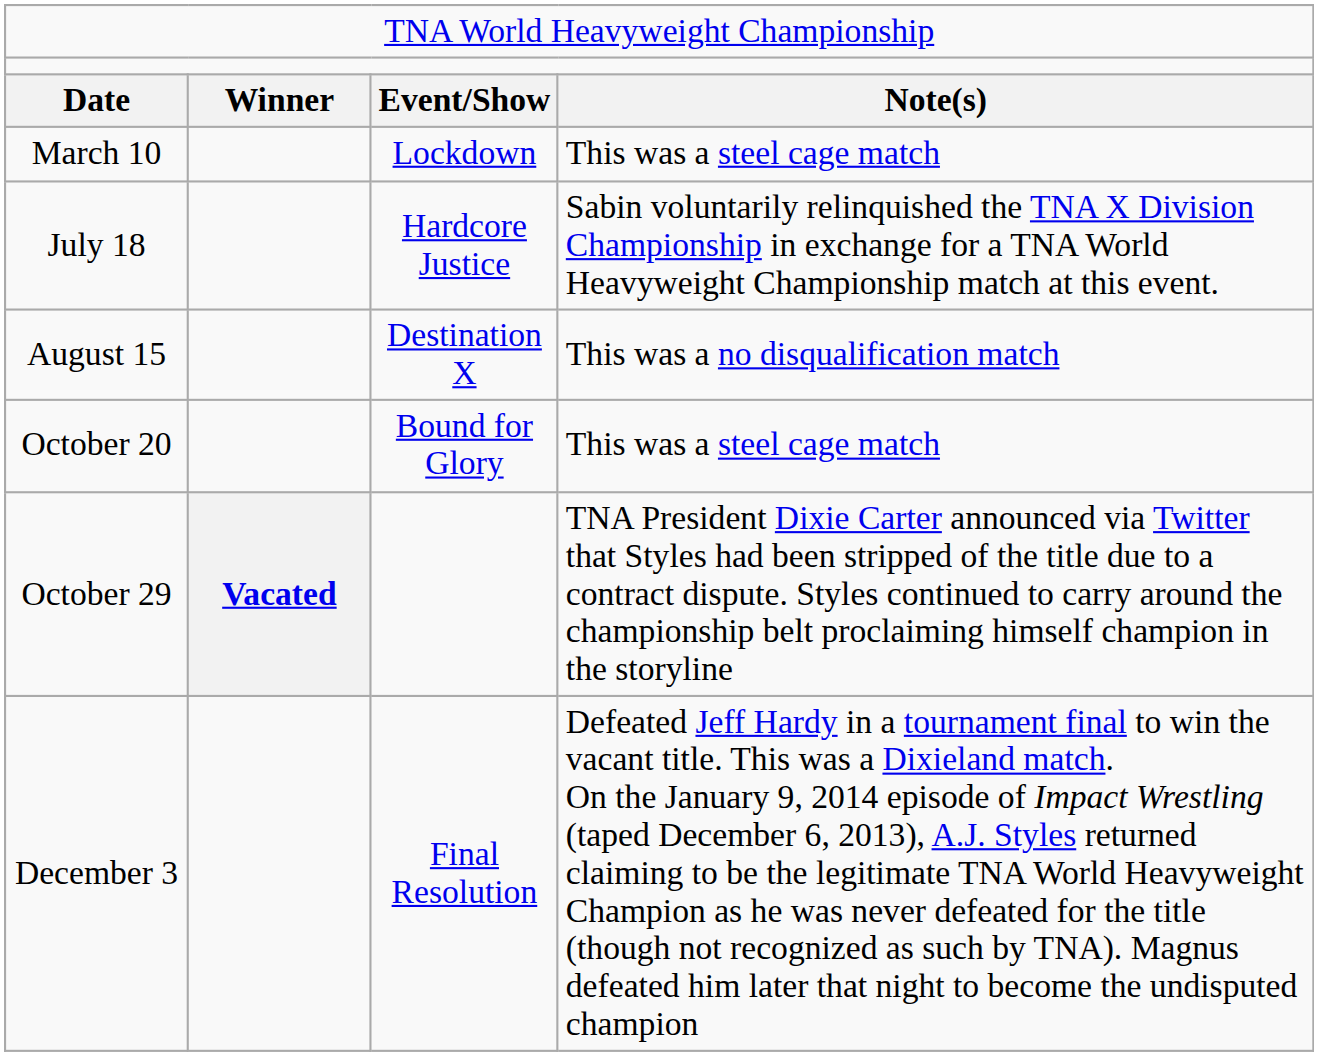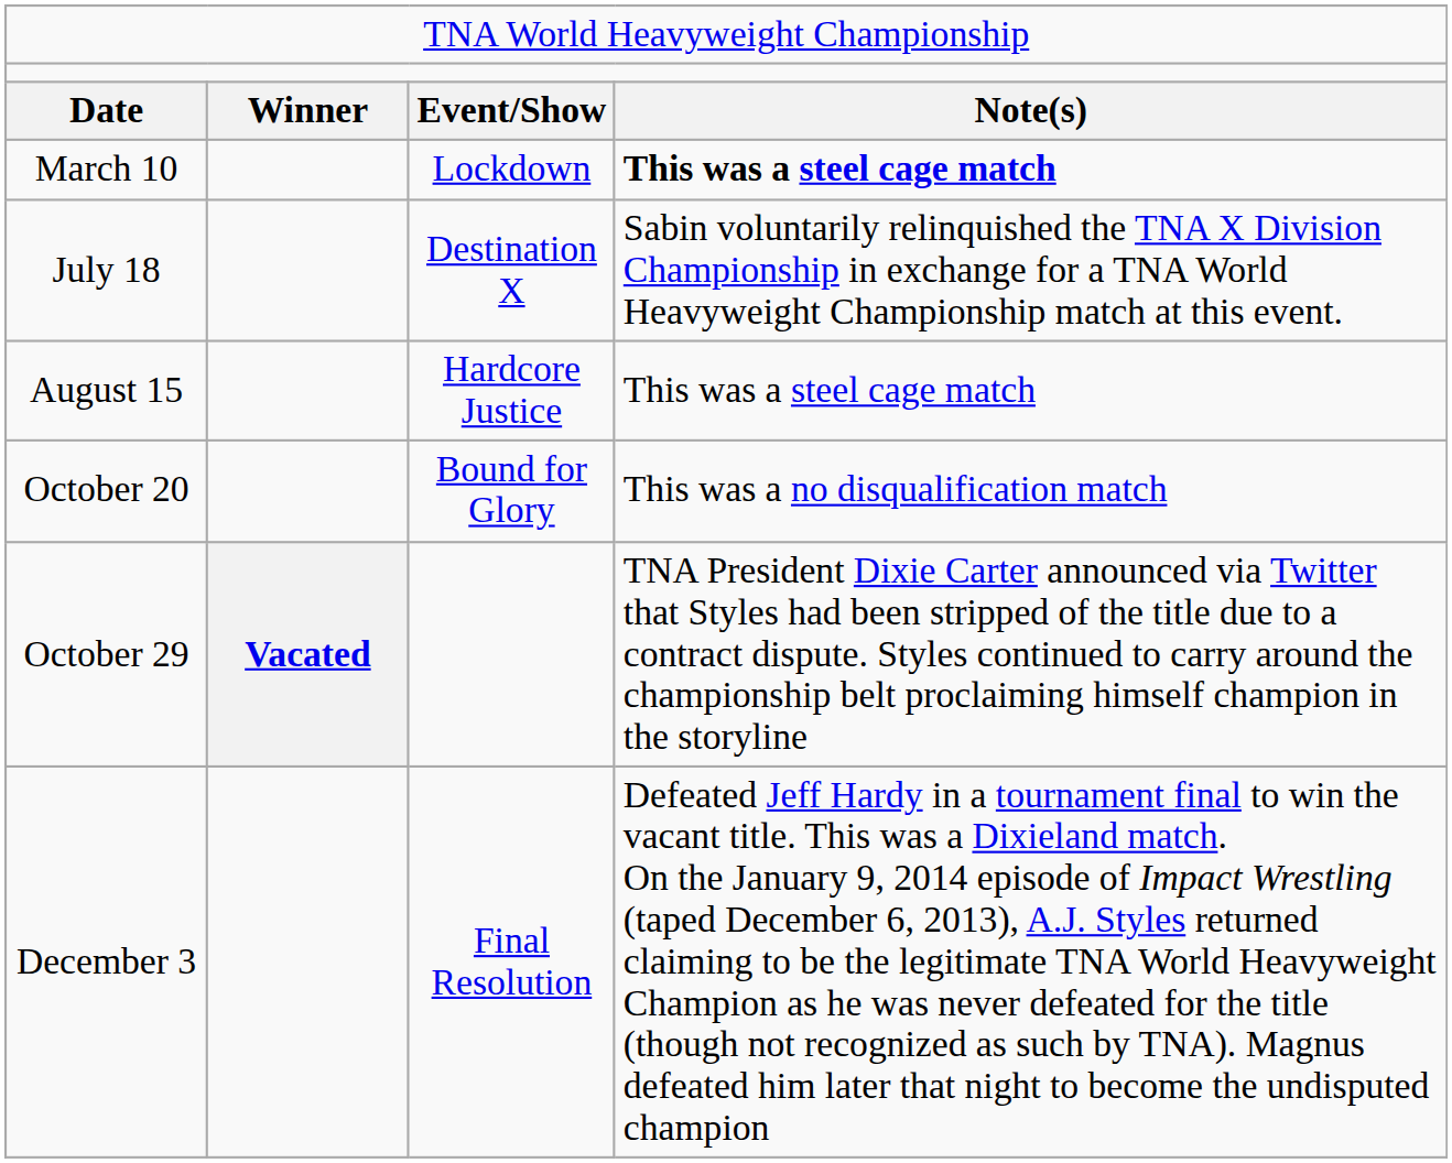 <table class="wikitable" style="text-align:center; width:100%;">
 <tr>
 <td colspan="5"><a href='#'>TNA World Heavyweight Championship</a></td>
 </tr>
 <tr>
 <td colspan="5"><strong></strong></td>
 </tr>
 <tr>
 <th width="14%">Date</th>
 <th width="14%">Winner</th>
 <th width="14%">Event/Show</th>
 <th width="58%">Note(s)</th>
 </tr>
 <tr>
 <td>March 10</td>
 <td></td>
 <td><a href='#'>Lockdown</a></td>
-<td align="left">This was a <a href='#'>steel cage match</a></td>
+<td align="left"><strong>This was a <a href='#'>steel cage match</a></strong></td>
 </tr>
 <tr>
 <td>July 18</td>
 <td></td>
-<td><a href='#'>Hardcore Justice</a></td>
+<td><a href='#'>Destination X</a></td>
 <td align="left">Sabin voluntarily relinquished the <a href='#'>TNA X Division Championship</a> in exchange for a TNA World Heavyweight Championship match at this event.</td>
 </tr>
 <tr>
 <td>August 15</td>
 <td></td>
-<td><a href='#'>Destination X</a></td>
-<td align="left">This was a <a href='#'>no disqualification match</a></td>
+<td><a href='#'>Hardcore Justice</a></td>
+<td align="left">This was a <a href='#'>steel cage match</a></td>
 </tr>
 <tr>
 <td>October 20</td>
 <td></td>
 <td><a href='#'>Bound for Glory</a></td>
-<td align="left">This was a <a href='#'>steel cage match</a></td>
+<td align="left">This was a <a href='#'>no disqualification match</a></td>
 </tr>
 <tr>
 <td>October 29</td>
 <th><a href='#'>Vacated</a></th>
 <td></td>
 <td align="left">TNA President <a href='#'>Dixie Carter</a> announced via <a href='#'>Twitter</a> that Styles had been stripped of the title due to a contract dispute. Styles continued to carry around the championship belt proclaiming himself champion in the storyline</td>
 </tr>
 <tr>
 <td>December 3<br></td>
 <td></td>
 <td><a href='#'>Final Resolution</a></td>
 <td align="left">Defeated <a href='#'>Jeff Hardy</a> in a <a href='#'>tournament final</a> to win the vacant title. This was a <a href='#'>Dixieland match</a>.<br>On the January 9, 2014 episode of <em>Impact Wrestling</em> (taped December 6, 2013), <a href='#'>A.J. Styles</a> returned claiming to be the legitimate TNA World Heavyweight Champion as he was never defeated for the title (though not recognized as such by TNA). Magnus defeated him later that night to become the undisputed champion</td>
 </tr>
 </table>
